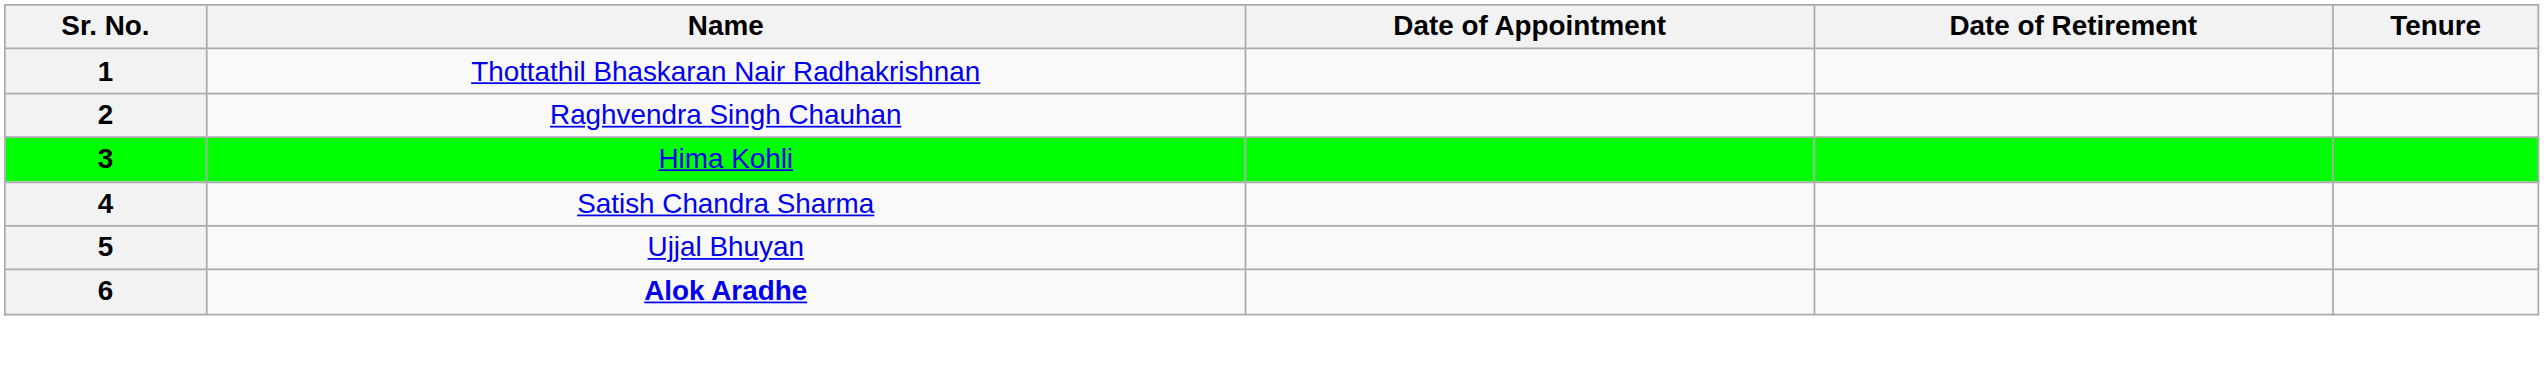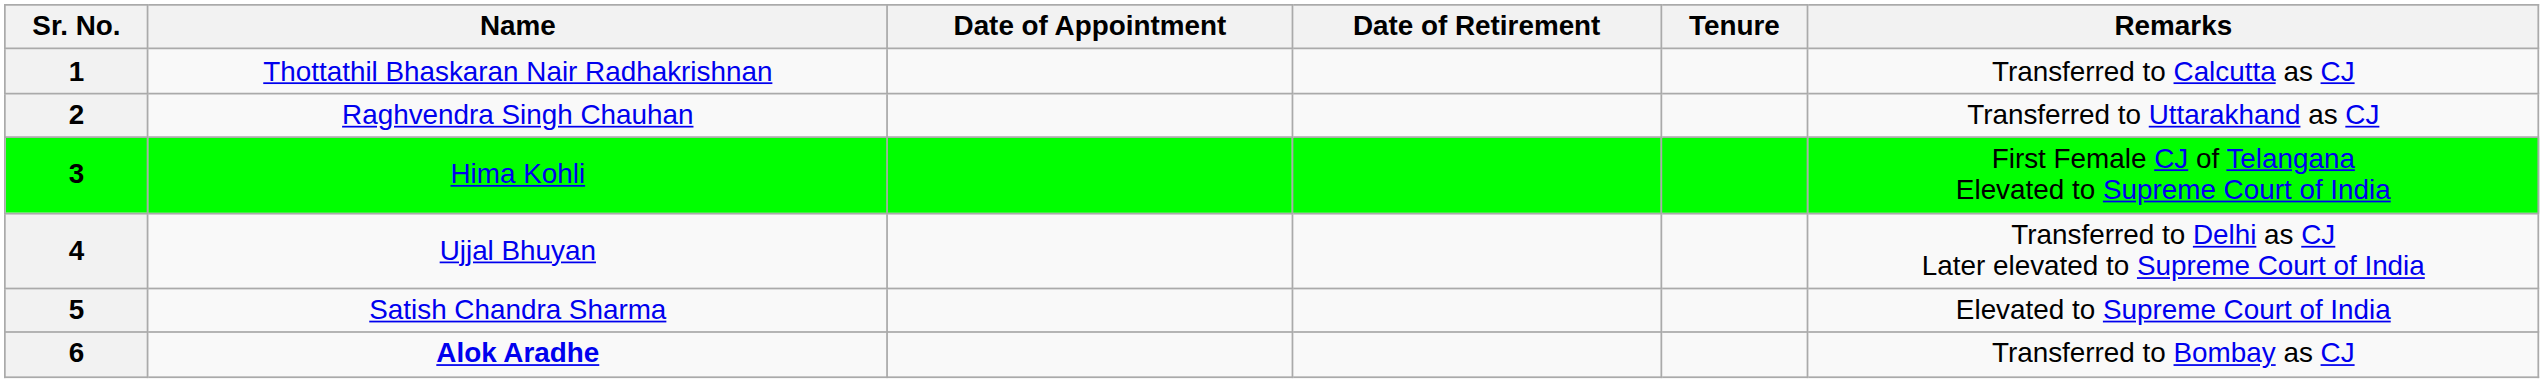 <table class="wikitable sortable" style="text-align:center" width="92%">
 <tr>
 <th>Sr. No.</th>
 <th>Name</th>
 <th>Date of Appointment</th>
 <th>Date of Retirement</th>
 <th>Tenure</th>
+<th>Remarks</th>
 </tr>
 <tr>
 <th>1</th>
 <td><a href='#'>Thottathil Bhaskaran Nair Radhakrishnan</a></td>
 <td></td>
 <td></td>
 <td></td>
+<td>Transferred to <a href='#'>Calcutta</a> as <a href='#'>CJ</a></td>
 </tr>
 <tr>
 <th>2</th>
 <td><a href='#'>Raghvendra Singh Chauhan</a></td>
 <td></td>
 <td></td>
 <td></td>
+<td>Transferred to <a href='#'>Uttarakhand</a> as <a href='#'>CJ</a></td>
 </tr>
 <tr>
 <th style="background:lime;">3</th>
 <td style="background:lime;"><a href='#'>Hima Kohli</a></td>
 <td style="background:lime;"></td>
 <td style="background:lime;"></td>
 <td style="background:lime;"></td>
+<td style="background:lime;">First Female <a href='#'>CJ</a> of <a href='#'>Telangana</a><br>Elevated to <a href='#'>Supreme Court of India</a></td>
 </tr>
 <tr>
 <th>4</th>
+<td><a href='#'>Ujjal Bhuyan</a></td>
+<td></td>
+<td></td>
+<td></td>
+<td>Transferred to <a href='#'>Delhi</a> as <a href='#'>CJ</a> <br> Later elevated to <a href='#'>Supreme Court of India</a></td>
+</tr>
+<tr>
+<th>5</th>
 <td><a href='#'>Satish Chandra Sharma</a></td>
 <td></td>
 <td></td>
 <td></td>
-</tr>
-<tr>
-<th>5</th>
-<td><a href='#'>Ujjal Bhuyan</a></td>
-<td></td>
-<td></td>
-<td></td>
+<td>Elevated to <a href='#'>Supreme Court of India</a></td>
 </tr>
 <tr>
 <th>6</th>
 <td><strong><a href='#'>Alok Aradhe</a></strong></td>
 <td></td>
 <td></td>
 <td></td>
+<td>Transferred to <a href='#'>Bombay</a> as <a href='#'>CJ</a></td>
 </tr>
 </table>
